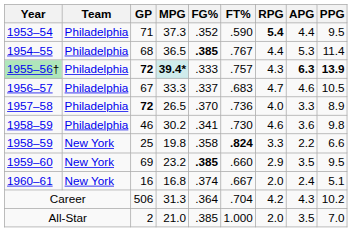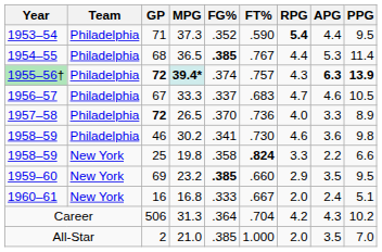 <table class="wikitable sortable" style="font-size:95%; text-align:right;">
 <tr>
 <th>Year</th>
 <th>Team</th>
 <th>GP</th>
 <th>MPG</th>
 <th>FG%</th>
 <th>FT%</th>
 <th>RPG</th>
 <th>APG</th>
 <th>PPG</th>
 </tr>
 <tr>
 <td style="text-align:left;"><a href='#'>1953–54</a></td>
 <td style="text-align:left;"><a href='#'>Philadelphia</a></td>
 <td>71</td>
 <td>37.3</td>
 <td>.352</td>
 <td>.590</td>
 <td><strong>5.4</strong></td>
 <td>4.4</td>
 <td>9.5</td>
 </tr>
 <tr>
 <td style="text-align:left;"><a href='#'>1954–55</a></td>
 <td style="text-align:left;"><a href='#'>Philadelphia</a></td>
 <td>68</td>
 <td>36.5</td>
 <td><strong>.385</strong></td>
 <td>.767</td>
 <td>4.4</td>
 <td>5.3</td>
 <td>11.4</td>
 </tr>
 <tr>
 <td style="text-align:left;background:#afe6ba;"><a href='#'>1955–56</a>†</td>
 <td style="text-align:left;"><a href='#'>Philadelphia</a></td>
 <td><strong>72</strong></td>
 <td style="background:#cfecec;"><strong>39.4*</strong></td>
-<td>.333</td>
+<td>.374</td>
 <td>.757</td>
 <td>4.3</td>
 <td><strong>6.3</strong></td>
 <td><strong>13.9</strong></td>
 </tr>
 <tr>
 <td style="text-align:left;"><a href='#'>1956–57</a></td>
 <td style="text-align:left;"><a href='#'>Philadelphia</a></td>
 <td>67</td>
 <td>33.3</td>
 <td>.337</td>
 <td>.683</td>
 <td>4.7</td>
 <td>4.6</td>
 <td>10.5</td>
 </tr>
 <tr>
 <td style="text-align:left;"><a href='#'>1957–58</a></td>
 <td style="text-align:left;"><a href='#'>Philadelphia</a></td>
 <td><strong>72</strong></td>
 <td>26.5</td>
 <td>.370</td>
 <td>.736</td>
 <td>4.0</td>
 <td>3.3</td>
 <td>8.9</td>
 </tr>
 <tr>
 <td style="text-align:left;"><a href='#'>1958–59</a></td>
 <td style="text-align:left;"><a href='#'>Philadelphia</a></td>
 <td>46</td>
 <td>30.2</td>
 <td>.341</td>
 <td>.730</td>
 <td>4.6</td>
 <td>3.6</td>
 <td>9.8</td>
 </tr>
 <tr>
 <td style="text-align:left;"><a href='#'>1958–59</a></td>
 <td style="text-align:left;"><a href='#'>New York</a></td>
 <td>25</td>
 <td>19.8</td>
 <td>.358</td>
 <td><strong>.824</strong></td>
 <td>3.3</td>
 <td>2.2</td>
 <td>6.6</td>
 </tr>
 <tr>
 <td style="text-align:left;"><a href='#'>1959–60</a></td>
 <td style="text-align:left;"><a href='#'>New York</a></td>
 <td>69</td>
 <td>23.2</td>
 <td><strong>.385</strong></td>
 <td>.660</td>
 <td>2.9</td>
 <td>3.5</td>
 <td>9.5</td>
 </tr>
 <tr>
 <td style="text-align:left;"><a href='#'>1960–61</a></td>
 <td style="text-align:left;"><a href='#'>New York</a></td>
 <td>16</td>
 <td>16.8</td>
-<td>.374</td>
+<td>.333</td>
 <td>.667</td>
 <td>2.0</td>
 <td>2.4</td>
 <td>5.1</td>
 </tr>
 <tr class="sortbottom">
 <td colspan="2" style="text-align:center;">Career</td>
 <td>506</td>
 <td>31.3</td>
 <td>.364</td>
 <td>.704</td>
 <td>4.2</td>
 <td>4.3</td>
 <td>10.2</td>
 </tr>
 <tr class="sortbottom">
 <td colspan="2" style="text-align:center;">All-Star</td>
 <td>2</td>
 <td>21.0</td>
 <td>.385</td>
 <td>1.000</td>
 <td>2.0</td>
 <td>3.5</td>
 <td>7.0</td>
 </tr>
 </table>
